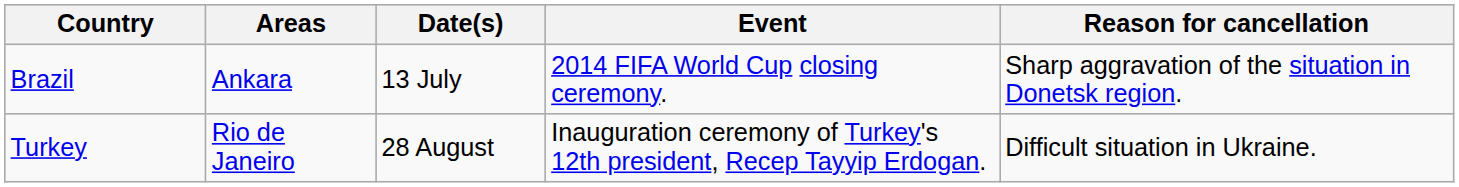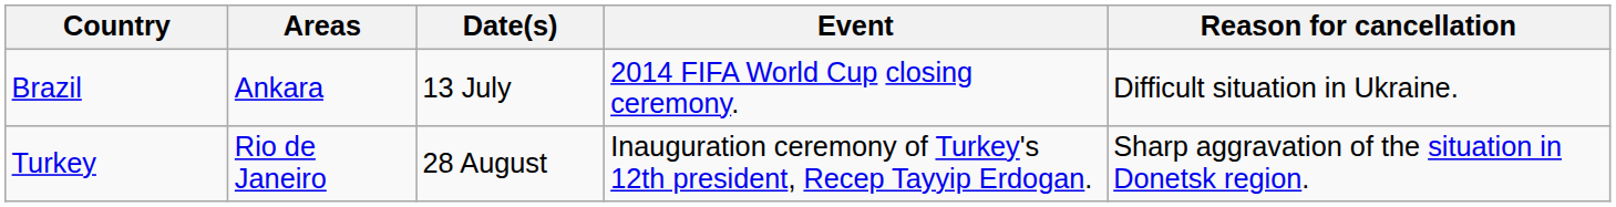 <table class=wikitable>
 <tr>
 <th width=120>Country</th>
 <th width=100>Areas</th>
 <th width=100>Date(s)</th>
 <th width=280>Event</th>
 <th width=280>Reason for cancellation</th>
 </tr>
 <tr>
 <td> <a href='#'>Brazil</a></td>
 <td><a href='#'>Ankara</a></td>
 <td>13 July</td>
 <td><a href='#'>2014 FIFA World Cup</a> <a href='#'>closing ceremony</a>.</td>
-<td>Sharp aggravation of the <a href='#'>situation in Donetsk region</a>.</td>
+<td>Difficult situation in Ukraine.</td>
 </tr>
 <tr>
 <td> <a href='#'>Turkey</a></td>
 <td><a href='#'>Rio de Janeiro</a></td>
 <td>28 August</td>
 <td>Inauguration ceremony of <a href='#'>Turkey</a>'s <a href='#'>12th president</a>, <a href='#'>Recep Tayyip Erdogan</a>.</td>
-<td>Difficult situation in Ukraine.</td>
+<td>Sharp aggravation of the <a href='#'>situation in Donetsk region</a>.</td>
 </tr>
 </table>
